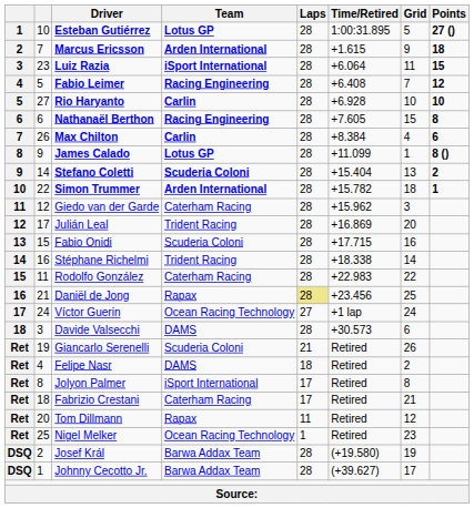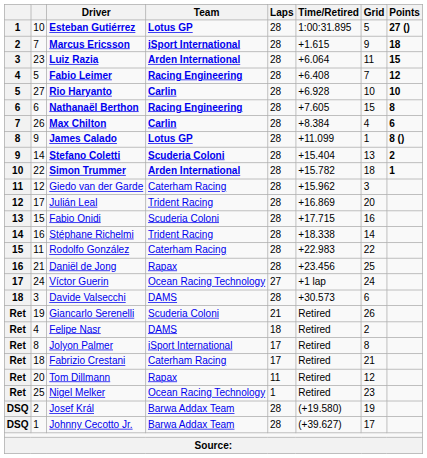 <table class="wikitable" style="font-size:85%">
 <tr>
 <th></th>
 <th></th>
 <th>Driver</th>
 <th>Team</th>
 <th>Laps</th>
 <th>Time/Retired</th>
 <th>Grid</th>
 <th>Points</th>
 </tr>
 <tr>
 <th>1</th>
 <td>10</td>
 <td> <strong><a href='#'>Esteban Gutiérrez</a></strong></td>
 <td><strong><a href='#'>Lotus GP</a></strong></td>
 <td>28</td>
 <td>1:00:31.895</td>
 <td>5</td>
 <td><strong>27 ()</strong></td>
 </tr>
 <tr>
 <th>2</th>
 <td>7</td>
 <td> <strong><a href='#'>Marcus Ericsson</a></strong></td>
-<td><strong><a href='#'>Arden International</a></strong></td>
+<td><strong><a href='#'>iSport International</a></strong></td>
 <td>28</td>
 <td>+1.615</td>
 <td>9</td>
 <td><strong>18</strong></td>
 </tr>
 <tr>
 <th>3</th>
 <td>23</td>
 <td> <strong><a href='#'>Luiz Razia</a></strong></td>
-<td><strong><a href='#'>iSport International</a></strong></td>
+<td><strong><a href='#'>Arden International</a></strong></td>
 <td>28</td>
 <td>+6.064</td>
 <td>11</td>
 <td><strong>15</strong></td>
 </tr>
 <tr>
 <th>4</th>
 <td>5</td>
 <td> <strong><a href='#'>Fabio Leimer</a></strong></td>
 <td><strong><a href='#'>Racing Engineering</a></strong></td>
 <td>28</td>
 <td>+6.408</td>
 <td>7</td>
 <td><strong>12</strong></td>
 </tr>
 <tr>
 <th>5</th>
 <td>27</td>
 <td> <strong><a href='#'>Rio Haryanto</a></strong></td>
 <td><strong><a href='#'>Carlin</a></strong></td>
 <td>28</td>
 <td>+6.928</td>
 <td>10</td>
 <td><strong>10</strong></td>
 </tr>
 <tr>
 <th>6</th>
 <td>6</td>
 <td> <strong><a href='#'>Nathanaël Berthon</a></strong></td>
 <td><strong><a href='#'>Racing Engineering</a></strong></td>
 <td>28</td>
 <td>+7.605</td>
 <td>15</td>
 <td><strong>8</strong></td>
 </tr>
 <tr>
 <th>7</th>
 <td>26</td>
 <td> <strong><a href='#'>Max Chilton</a></strong></td>
 <td><strong><a href='#'>Carlin</a></strong></td>
 <td>28</td>
 <td>+8.384</td>
 <td>4</td>
 <td><strong>6</strong></td>
 </tr>
 <tr>
 <th>8</th>
 <td>9</td>
 <td> <strong><a href='#'>James Calado</a></strong></td>
 <td><strong><a href='#'>Lotus GP</a></strong></td>
 <td>28</td>
 <td>+11.099</td>
 <td>1</td>
 <td><strong>8 ()</strong></td>
 </tr>
 <tr>
 <th>9</th>
 <td>14</td>
 <td> <strong><a href='#'>Stefano Coletti</a></strong></td>
 <td><strong><a href='#'>Scuderia Coloni</a></strong></td>
 <td>28</td>
 <td>+15.404</td>
 <td>13</td>
 <td><strong>2</strong></td>
 </tr>
 <tr>
 <th>10</th>
 <td>22</td>
 <td> <strong><a href='#'>Simon Trummer</a></strong></td>
 <td><strong><a href='#'>Arden International</a></strong></td>
 <td>28</td>
 <td>+15.782</td>
 <td>18</td>
 <td><strong>1</strong></td>
 </tr>
 <tr>
 <th>11</th>
 <td>12</td>
 <td> <a href='#'>Giedo van der Garde</a></td>
 <td><a href='#'>Caterham Racing</a></td>
 <td>28</td>
 <td>+15.962</td>
 <td>3</td>
 <td></td>
 </tr>
 <tr>
 <th>12</th>
 <td>17</td>
 <td> <a href='#'>Julián Leal</a></td>
 <td><a href='#'>Trident Racing</a></td>
 <td>28</td>
 <td>+16.869</td>
 <td>20</td>
 <td></td>
 </tr>
 <tr>
 <th>13</th>
 <td>15</td>
 <td> <a href='#'>Fabio Onidi</a></td>
 <td><a href='#'>Scuderia Coloni</a></td>
 <td>28</td>
 <td>+17.715</td>
 <td>16</td>
 <td></td>
 </tr>
 <tr>
 <th>14</th>
 <td>16</td>
 <td> <a href='#'>Stéphane Richelmi</a></td>
 <td><a href='#'>Trident Racing</a></td>
 <td>28</td>
 <td>+18.338</td>
 <td>14</td>
 <td></td>
 </tr>
 <tr>
 <th>15</th>
 <td>11</td>
 <td> <a href='#'>Rodolfo González</a></td>
 <td><a href='#'>Caterham Racing</a></td>
 <td>28</td>
 <td>+22.983</td>
 <td>22</td>
 <td></td>
 </tr>
 <tr>
 <th>16</th>
 <td>21</td>
 <td> <a href='#'>Daniël de Jong</a></td>
 <td><a href='#'>Rapax</a></td>
-<td style="background: khaki;">28</td>
+<td>28</td>
 <td>+23.456</td>
 <td>25</td>
 <td></td>
 </tr>
 <tr>
 <th>17</th>
 <td>24</td>
 <td> <a href='#'>Víctor Guerin</a></td>
 <td><a href='#'>Ocean Racing Technology</a></td>
 <td>27</td>
 <td>+1 lap</td>
 <td>24</td>
 <td></td>
 </tr>
 <tr>
 <th>18</th>
 <td>3</td>
 <td> <a href='#'>Davide Valsecchi</a></td>
 <td><a href='#'>DAMS</a></td>
 <td>28</td>
 <td>+30.573</td>
 <td>6</td>
 <td></td>
 </tr>
 <tr>
 <th>Ret</th>
 <td>19</td>
 <td> <a href='#'>Giancarlo Serenelli</a></td>
 <td><a href='#'>Scuderia Coloni</a></td>
 <td>21</td>
 <td>Retired</td>
 <td>26</td>
 <td></td>
 </tr>
 <tr>
 <th>Ret</th>
 <td>4</td>
 <td> <a href='#'>Felipe Nasr</a></td>
 <td><a href='#'>DAMS</a></td>
 <td>18</td>
 <td>Retired</td>
 <td>2</td>
 <td></td>
 </tr>
 <tr>
 <th>Ret</th>
 <td>8</td>
 <td> <a href='#'>Jolyon Palmer</a></td>
 <td><a href='#'>iSport International</a></td>
 <td>17</td>
 <td>Retired</td>
 <td>8</td>
 <td></td>
 </tr>
 <tr>
 <th>Ret</th>
 <td>18</td>
 <td> <a href='#'>Fabrizio Crestani</a></td>
 <td><a href='#'>Caterham Racing</a></td>
 <td>17</td>
 <td>Retired</td>
 <td>21</td>
 <td></td>
 </tr>
 <tr>
 <th>Ret</th>
 <td>20</td>
 <td> <a href='#'>Tom Dillmann</a></td>
 <td><a href='#'>Rapax</a></td>
 <td>11</td>
 <td>Retired</td>
 <td>12</td>
 <td></td>
 </tr>
 <tr>
 <th>Ret</th>
 <td>25</td>
 <td> <a href='#'>Nigel Melker</a></td>
 <td><a href='#'>Ocean Racing Technology</a></td>
 <td>1</td>
 <td>Retired</td>
 <td>23</td>
 <td></td>
 </tr>
 <tr>
 <th>DSQ</th>
 <td>2</td>
 <td> <a href='#'>Josef Král</a></td>
 <td><a href='#'>Barwa Addax Team</a></td>
 <td>28</td>
 <td>(+19.580)</td>
 <td>19</td>
 <td></td>
 </tr>
 <tr>
 <th>DSQ</th>
 <td>1</td>
 <td> <a href='#'>Johnny Cecotto Jr.</a></td>
 <td><a href='#'>Barwa Addax Team</a></td>
 <td>28</td>
 <td>(+39.627)</td>
 <td>17</td>
 <td></td>
 </tr>
 <tr>
 <td colspan=8></td>
 </tr>
 <tr>
 <th colspan=9>Source:</th>
 </tr>
 </table>
